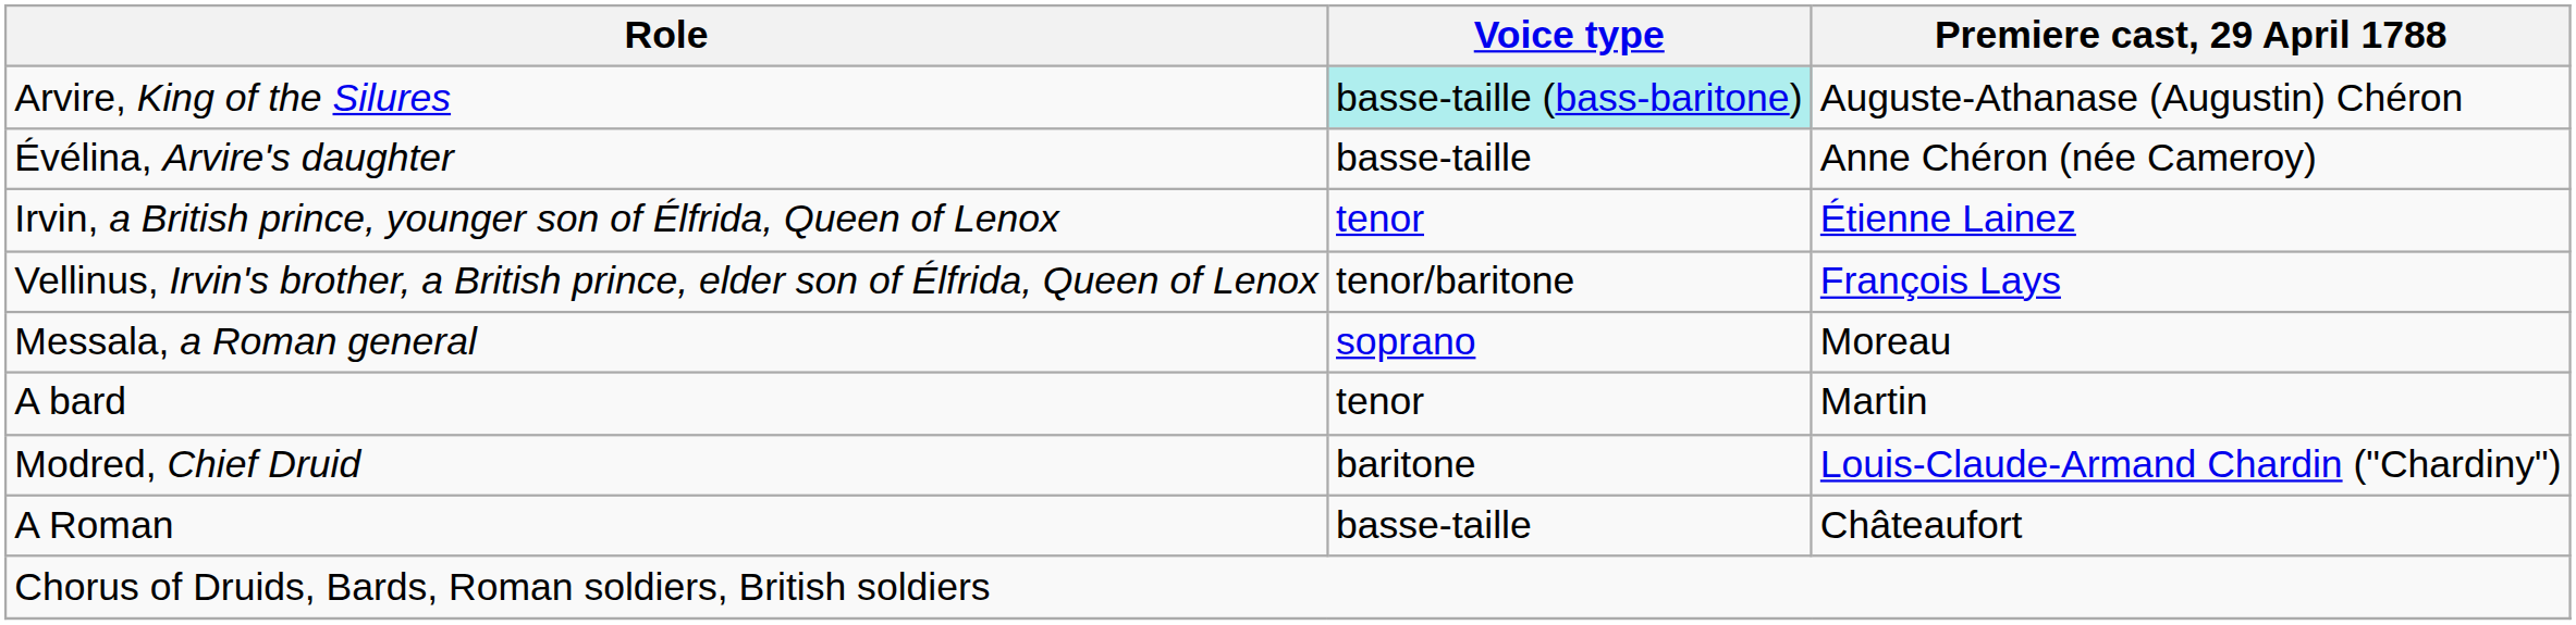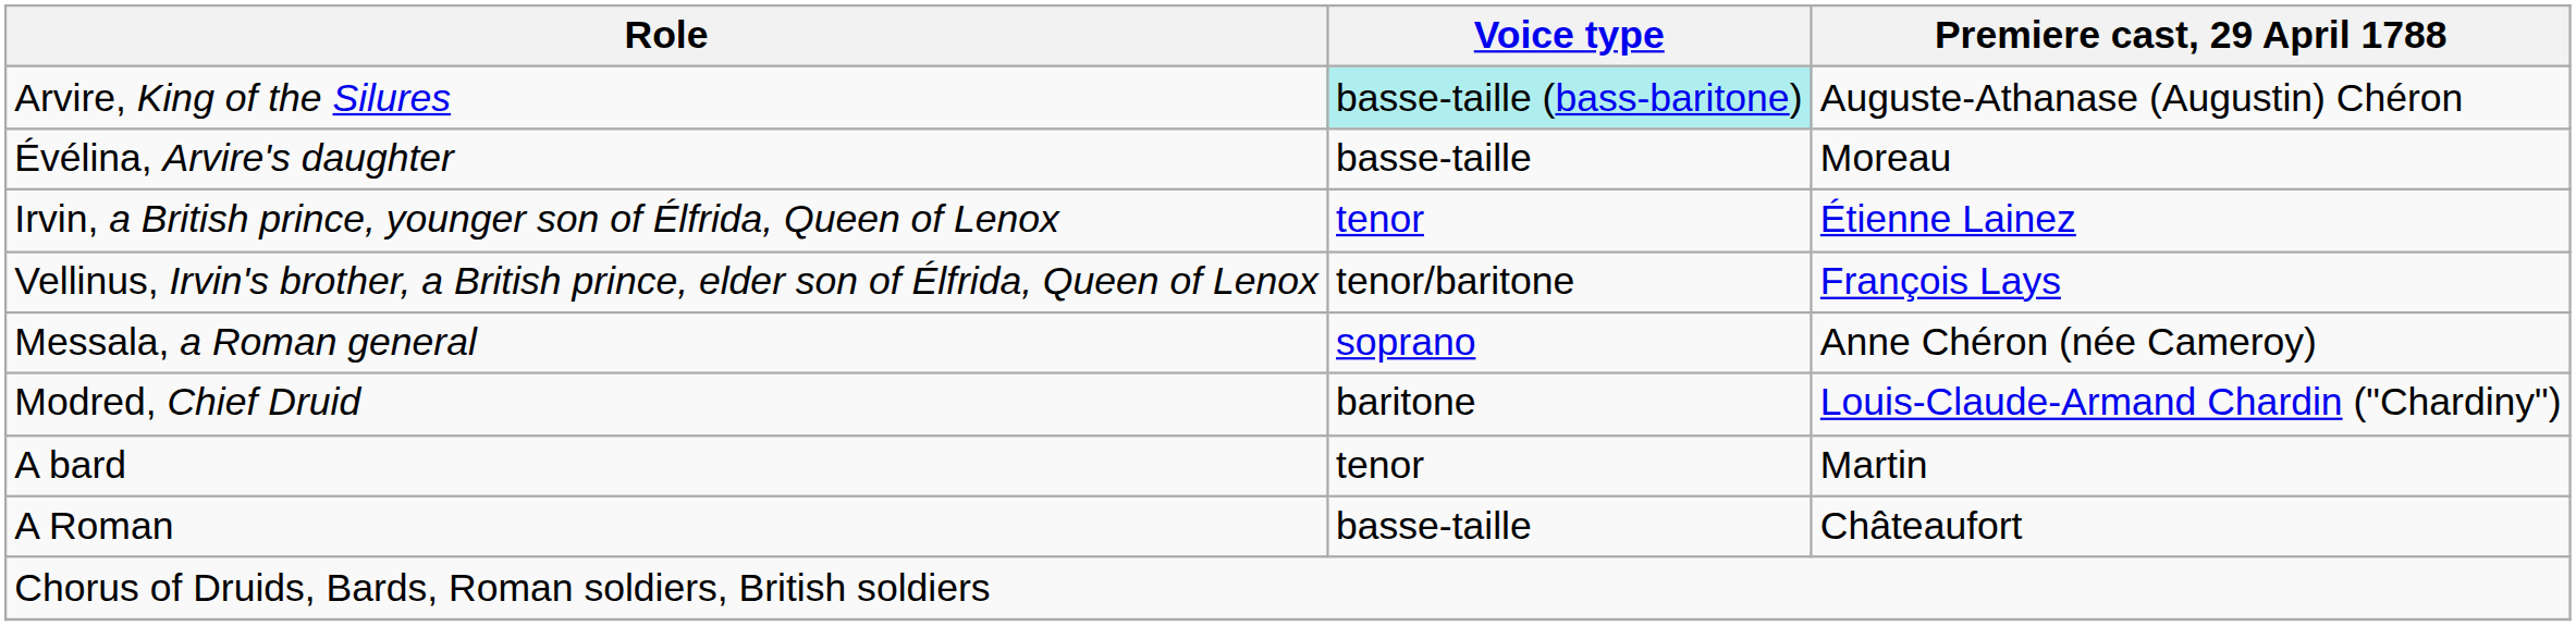 <table class="wikitable">
 <tr>
 <th>Role</th>
 <th><a href='#'>Voice type</a></th>
 <th>Premiere cast, 29 April 1788<br></th>
 </tr>
 <tr>
 <td>Arvire, <em>King of the <a href='#'>Silures</a></em></td>
 <td style="background: paleturquoise;">basse-taille (<a href='#'>bass-baritone</a>)</td>
 <td>Auguste-Athanase (Augustin) Chéron</td>
 </tr>
 <tr>
 <td>Évélina, <em>Arvire's daughter</em></td>
 <td>basse-taille</td>
-<td>Anne Chéron (née Cameroy)</td>
+<td>Moreau</td>
 </tr>
 <tr>
 <td>Irvin, <em>a British prince, younger son of Élfrida, Queen of Lenox</em></td>
 <td><a href='#'>tenor</a></td>
 <td><a href='#'>Étienne Lainez</a></td>
 </tr>
 <tr>
 <td>Vellinus, <em>Irvin's brother, a British prince, elder son of Élfrida, Queen of Lenox</em></td>
 <td>tenor/baritone</td>
 <td><a href='#'>François Lays</a></td>
 </tr>
 <tr>
 <td>Messala, <em>a Roman general</em></td>
 <td><a href='#'>soprano</a></td>
-<td>Moreau</td>
+<td>Anne Chéron (née Cameroy)</td>
+</tr>
+<tr>
+<td>Modred, <em>Chief Druid</em></td>
+<td>baritone</td>
+<td><a href='#'>Louis-Claude-Armand Chardin</a> ("Chardiny")</td>
 </tr>
 <tr>
 <td>A bard</td>
 <td>tenor</td>
 <td>Martin</td>
-</tr>
-<tr>
-<td>Modred, <em>Chief Druid</em></td>
-<td>baritone</td>
-<td><a href='#'>Louis-Claude-Armand Chardin</a> ("Chardiny")</td>
 </tr>
 <tr>
 <td>A Roman</td>
 <td>basse-taille</td>
 <td>Châteaufort</td>
 </tr>
 <tr>
 <td colspan="3">Chorus of Druids, Bards, Roman soldiers, British soldiers</td>
 </tr>
 <tr>
 </tr>
 </table>
